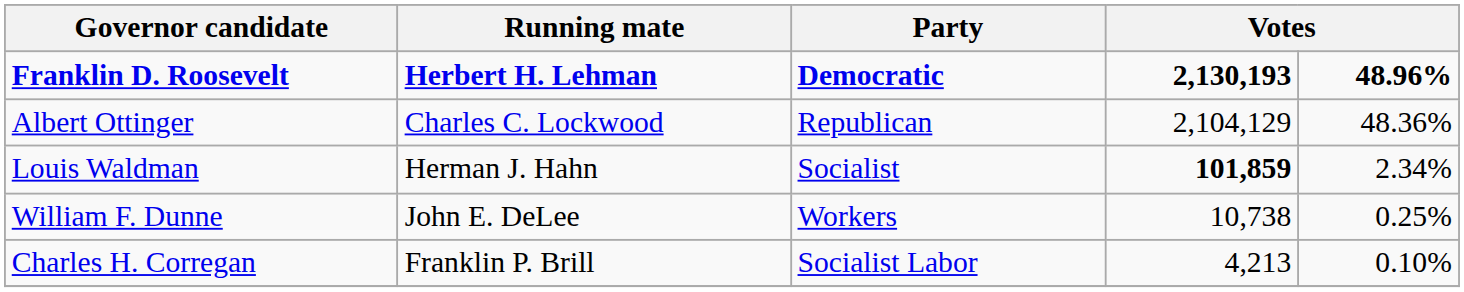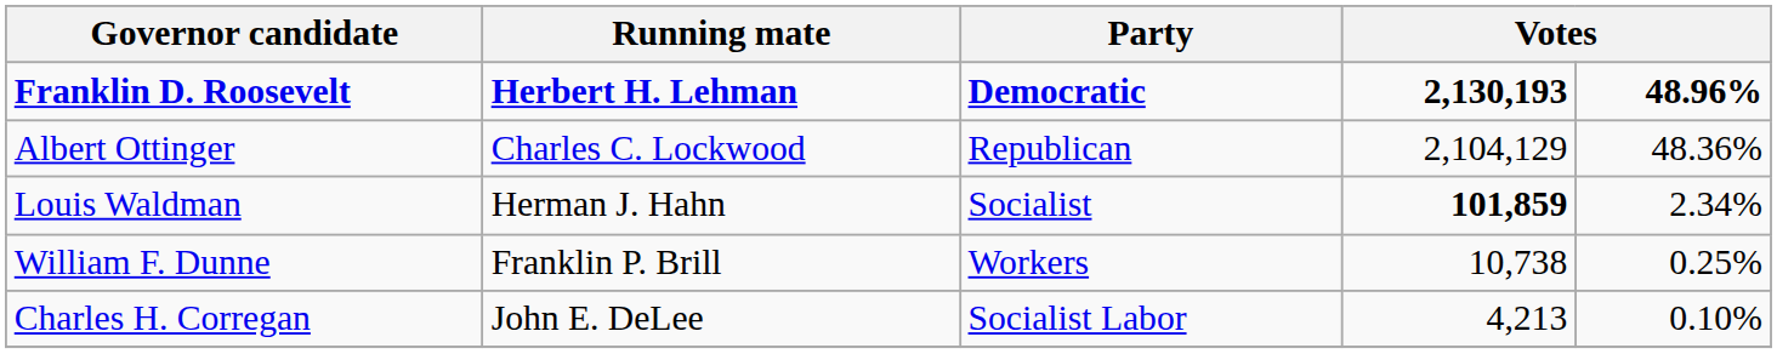 <table class=wikitable>
 <tr bgcolor=lightgrey>
 <th width="20%">Governor candidate</th>
 <th width="20%">Running mate</th>
 <th width="16%">Party</th>
 <th width="18%" colspan="2">Votes</th>
 </tr>
 <tr>
 <td><strong><a href='#'>Franklin D. Roosevelt</a></strong></td>
 <td><strong><a href='#'>Herbert H. Lehman</a></strong></td>
 <td><strong><a href='#'>Democratic</a></strong></td>
 <td align="right"><strong>2,130,193</strong></td>
 <td align="right"><strong>48.96%</strong></td>
 </tr>
 <tr>
 <td><a href='#'>Albert Ottinger</a></td>
 <td><a href='#'>Charles C. Lockwood</a></td>
 <td><a href='#'>Republican</a></td>
 <td align="right">2,104,129</td>
 <td align="right">48.36%</td>
 </tr>
 <tr>
 <td><a href='#'>Louis Waldman</a></td>
 <td>Herman J. Hahn</td>
 <td><a href='#'>Socialist</a></td>
 <td align="right"><strong>101,859</strong></td>
 <td align="right">2.34%</td>
 </tr>
 <tr>
 <td><a href='#'>William F. Dunne</a></td>
-<td>John E. DeLee</td>
+<td>Franklin P. Brill</td>
 <td><a href='#'>Workers</a></td>
 <td align="right">10,738</td>
 <td align="right">0.25%</td>
 </tr>
 <tr>
 <td><a href='#'>Charles H. Corregan</a></td>
-<td>Franklin P. Brill</td>
+<td>John E. DeLee</td>
 <td><a href='#'>Socialist Labor</a></td>
 <td align="right">4,213</td>
 <td align="right">0.10%</td>
 </tr>
 <tr>
 </tr>
 </table>
